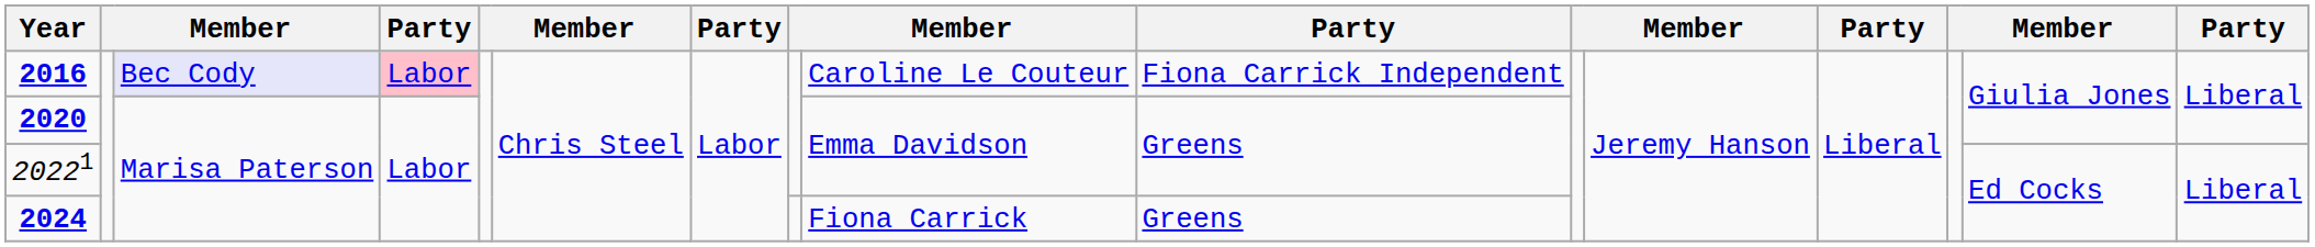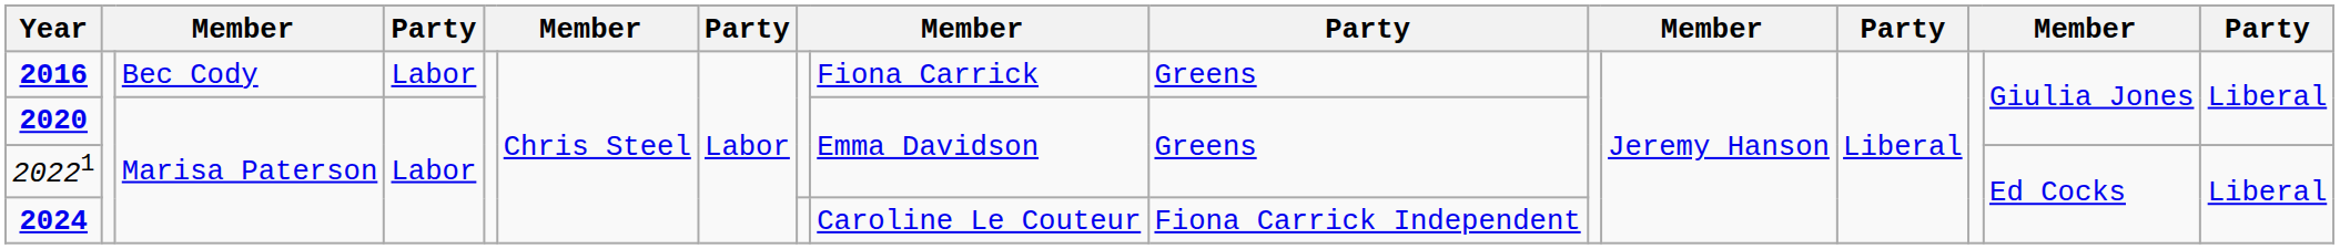 <table class=wikitable>
 <tr>
 <th>Year</th>
 <th colspan=2>Member</th>
 <th>Party</th>
 <th colspan=2>Member</th>
 <th>Party</th>
 <th colspan=2>Member</th>
 <th>Party</th>
 <th colspan=2>Member</th>
 <th>Party</th>
 <th colspan=2>Member</th>
 <th>Party</th>
 </tr>
 <tr>
 <td align=center><strong><a href='#'>2016</a></strong></td>
 <td rowspan=4 ></td>
-<td style="background: lavender;"><a href='#'>Bec Cody</a></td>
-<td style="background: pink;"><a href='#'>Labor</a></td>
+<td><a href='#'>Bec Cody</a></td>
+<td><a href='#'>Labor</a></td>
 <td rowspan=4 ></td>
 <td rowspan=4><a href='#'>Chris Steel</a></td>
 <td rowspan=4><a href='#'>Labor</a></td>
 <td rowspan=3 ></td>
-<td><a href='#'>Caroline Le Couteur</a></td>
-<td><a href='#'>Fiona Carrick Independent</a></td>
+<td><a href='#'>Fiona Carrick</a></td>
+<td><a href='#'>Greens</a></td>
 <td rowspan=4 ></td>
 <td rowspan=4><a href='#'>Jeremy Hanson</a></td>
 <td rowspan=4><a href='#'>Liberal</a></td>
 <td rowspan=4 ></td>
 <td rowspan=2><a href='#'>Giulia Jones</a></td>
 <td rowspan=2><a href='#'>Liberal</a></td>
 </tr>
 <tr>
 <td align=center><strong><a href='#'>2020</a></strong></td>
 <td rowspan=3><a href='#'>Marisa Paterson</a></td>
 <td rowspan=3><a href='#'>Labor</a></td>
 <td rowspan=2><a href='#'>Emma Davidson</a></td>
 <td rowspan=2><a href='#'>Greens</a></td>
 </tr>
 <tr>
 <td align=center><em>2022</em><sup>1</sup></td>
 <td rowspan=2><a href='#'>Ed Cocks</a></td>
 <td rowspan=2><a href='#'>Liberal</a></td>
 </tr>
 <tr>
 <td align=center><strong><a href='#'>2024</a></strong></td>
 <td></td>
-<td><a href='#'>Fiona Carrick</a></td>
-<td><a href='#'>Greens</a></td>
+<td><a href='#'>Caroline Le Couteur</a></td>
+<td><a href='#'>Fiona Carrick Independent</a></td>
 </tr>
 </table>
